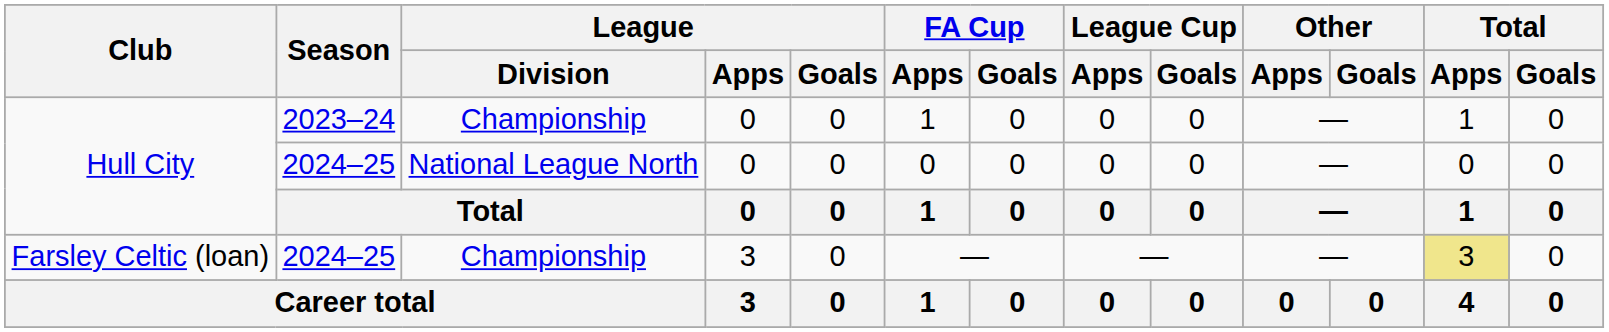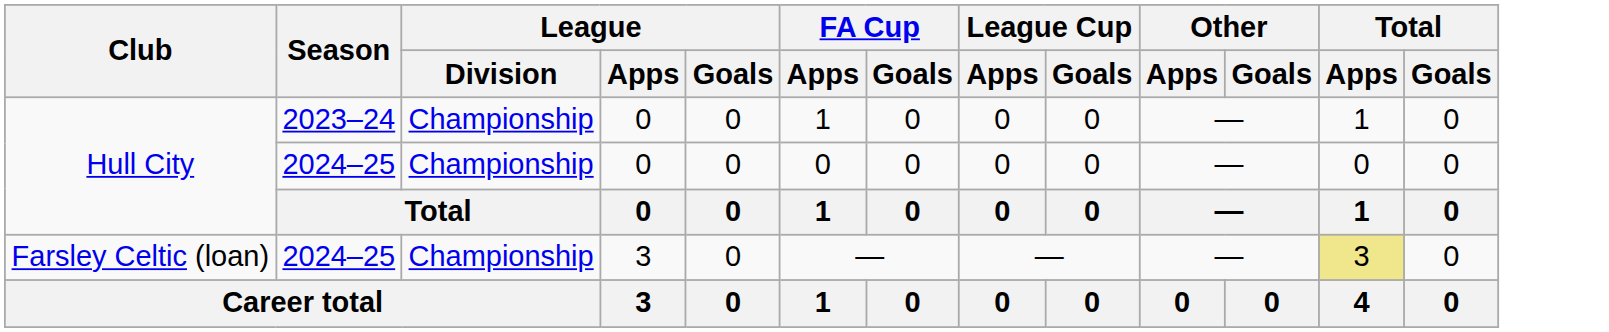 <table class="wikitable" style="text-align:center">
 <tr>
 <th rowspan="2">Club</th>
 <th rowspan="2">Season</th>
 <th colspan="3">League</th>
 <th colspan="2"><a href='#'>FA Cup</a></th>
 <th colspan="2">League Cup</th>
 <th colspan="2">Other</th>
 <th colspan="2">Total</th>
 </tr>
 <tr>
 <th>Division</th>
 <th>Apps</th>
 <th>Goals</th>
 <th>Apps</th>
 <th>Goals</th>
 <th>Apps</th>
 <th>Goals</th>
 <th>Apps</th>
 <th>Goals</th>
 <th>Apps</th>
 <th>Goals</th>
 </tr>
 <tr>
 <td rowspan="3"><a href='#'>Hull City</a></td>
 <td><a href='#'>2023–24</a></td>
 <td><a href='#'>Championship</a></td>
 <td>0</td>
 <td>0</td>
 <td>1</td>
 <td>0</td>
 <td>0</td>
 <td>0</td>
 <td colspan=2>—</td>
 <td>1</td>
 <td>0</td>
 </tr>
 <tr>
 <td><a href='#'>2024–25</a></td>
-<td><a href='#'>National League North</a></td>
+<td><a href='#'>Championship</a></td>
 <td>0</td>
 <td>0</td>
 <td>0</td>
 <td>0</td>
 <td>0</td>
 <td>0</td>
 <td colspan=2>—</td>
 <td>0</td>
 <td>0</td>
 </tr>
 <tr>
 <th colspan="2">Total</th>
 <th>0</th>
 <th>0</th>
 <th>1</th>
 <th>0</th>
 <th>0</th>
 <th>0</th>
 <th colspan=2>—</th>
 <th>1</th>
 <th>0</th>
 </tr>
 <tr>
 <td><a href='#'>Farsley Celtic</a> (loan)</td>
 <td><a href='#'>2024–25</a></td>
 <td><a href='#'>Championship</a></td>
 <td>3</td>
 <td>0</td>
 <td colspan=2>—</td>
 <td colspan=2>—</td>
 <td colspan=2>—</td>
 <td style="background: khaki;">3</td>
 <td>0</td>
 </tr>
 <tr>
 <th colspan="3">Career total</th>
 <th>3</th>
 <th>0</th>
 <th>1</th>
 <th>0</th>
 <th>0</th>
 <th>0</th>
 <th>0</th>
 <th>0</th>
 <th>4</th>
 <th>0</th>
 </tr>
 </table>
